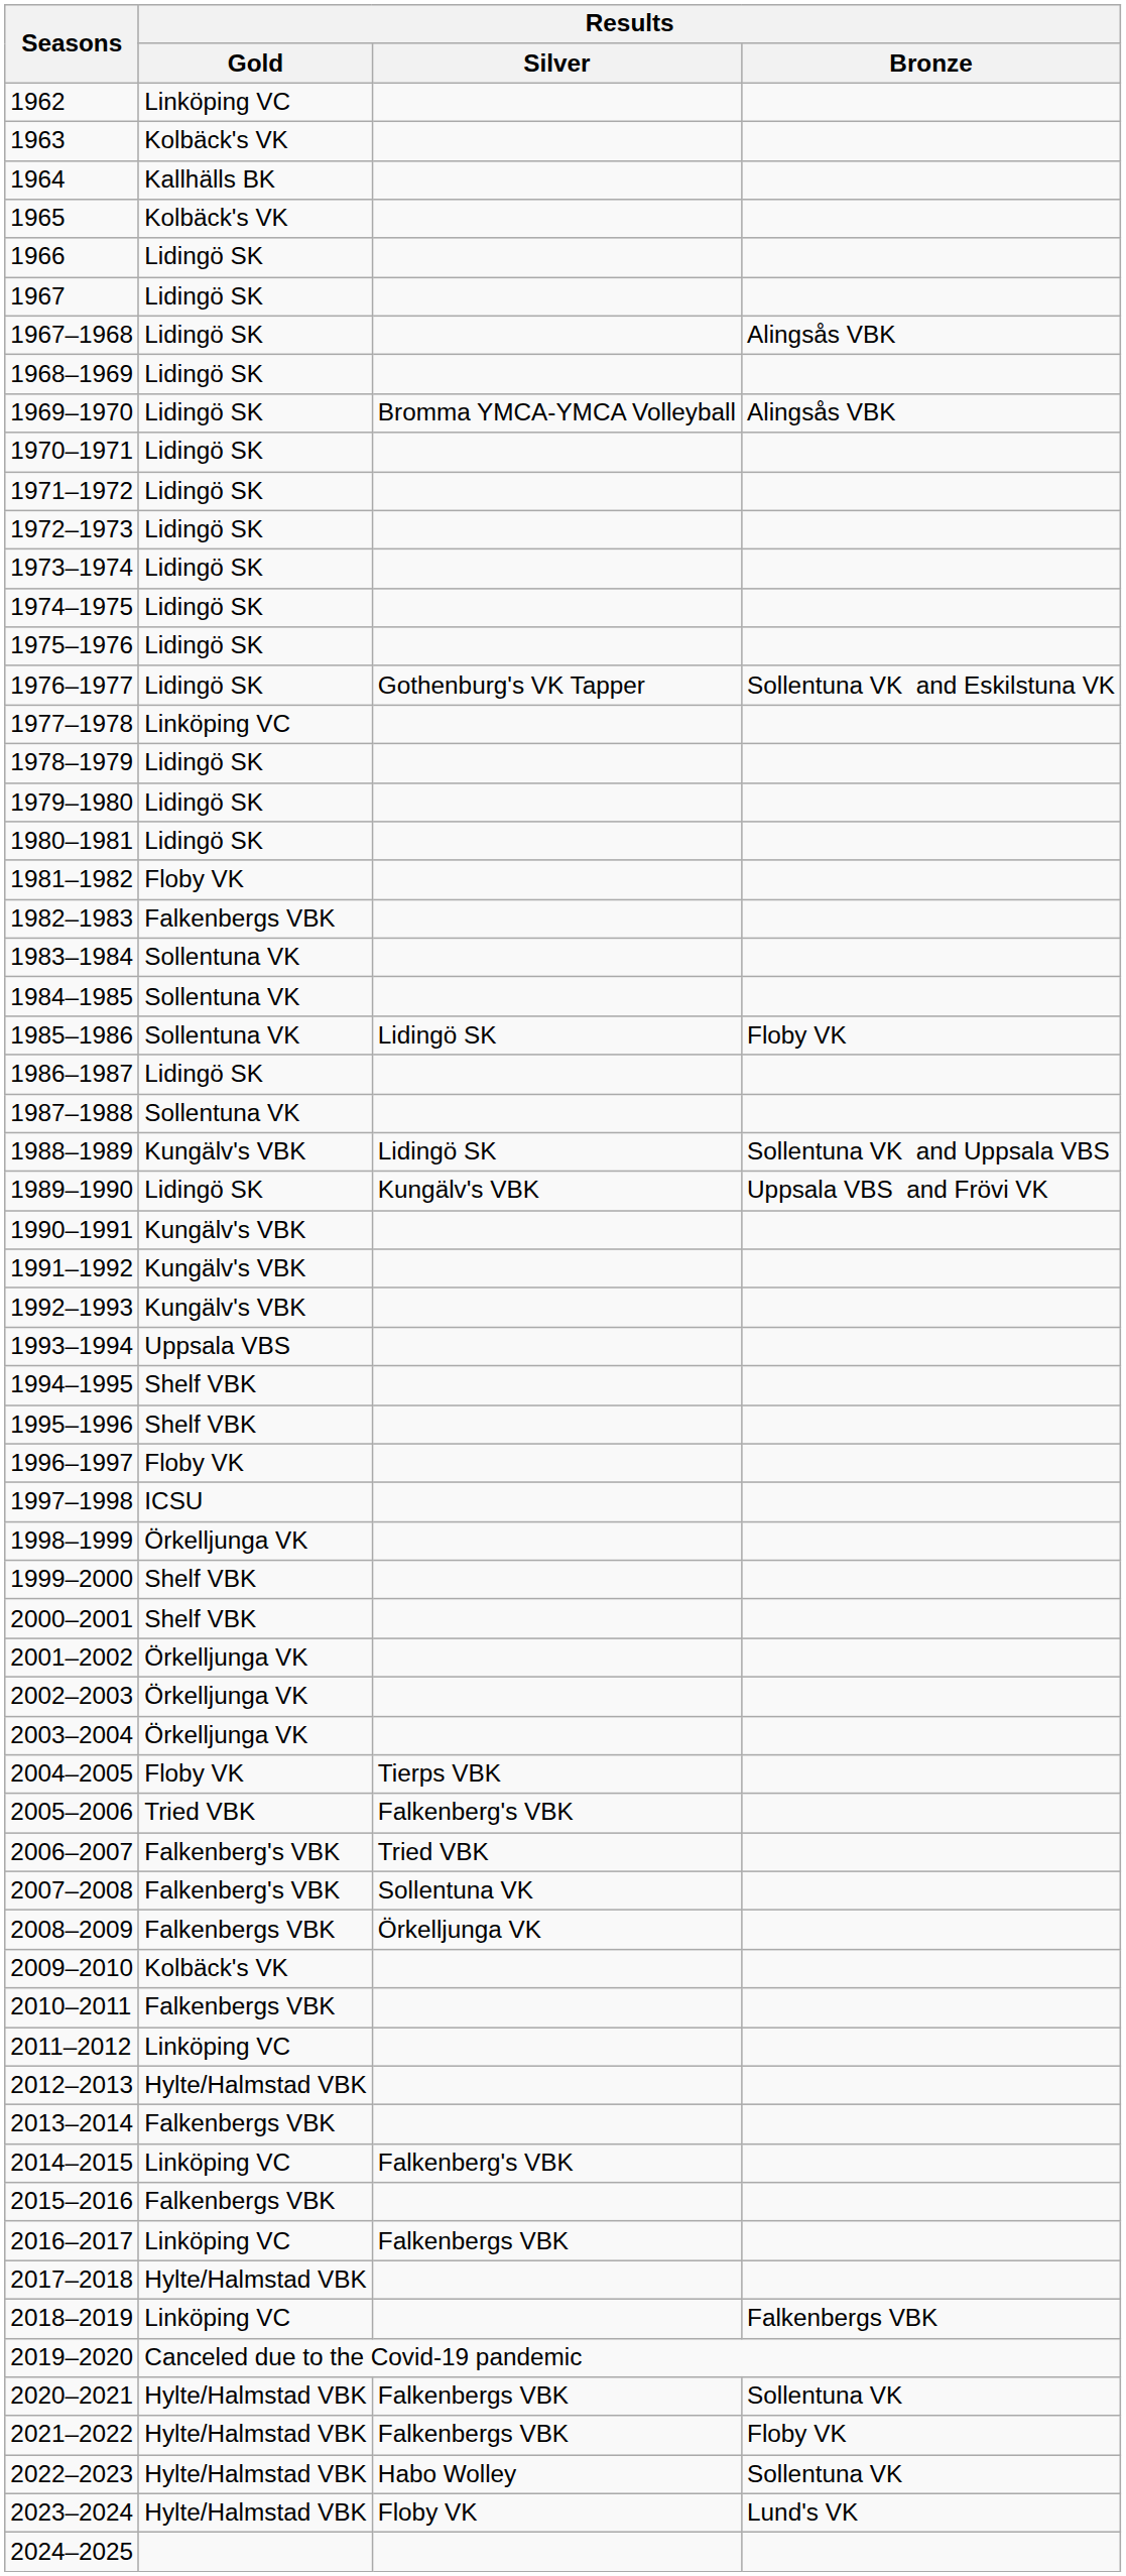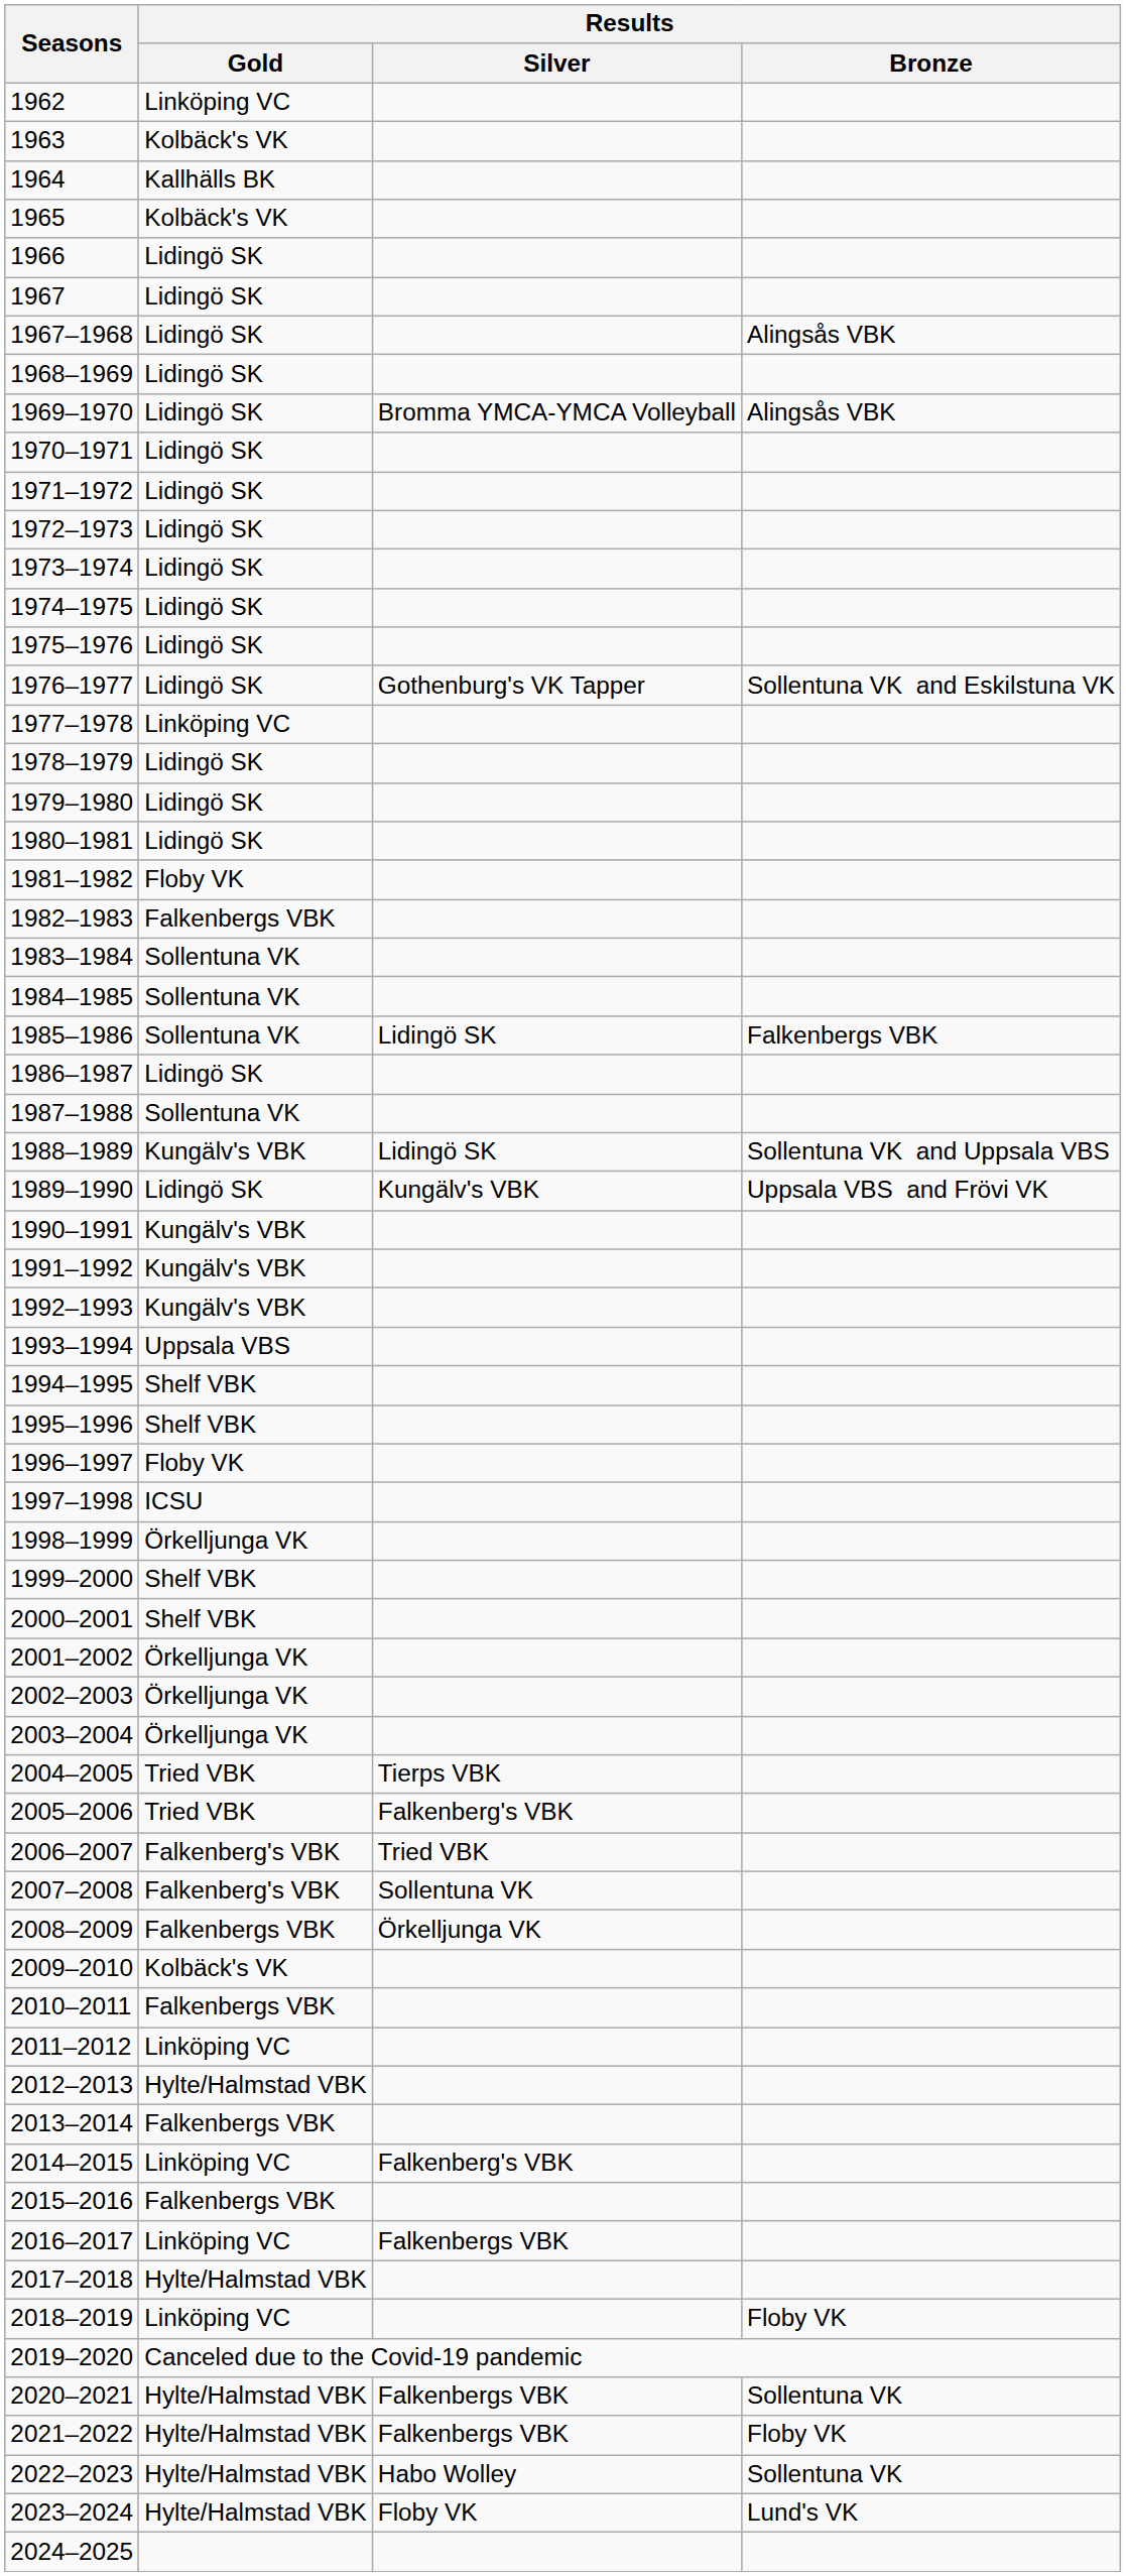 <table class="wikitable">
 <tr>
 <th rowspan="2">Seasons</th>
 <th colspan="3">Results</th>
 </tr>
 <tr>
 <th>Gold</th>
 <th>Silver</th>
 <th>Bronze</th>
 </tr>
 <tr>
 <td>1962</td>
 <td>Linköping VC</td>
 <td></td>
 <td></td>
 </tr>
 <tr>
 <td>1963</td>
 <td>Kolbäck's VK</td>
 <td></td>
 <td></td>
 </tr>
 <tr>
 <td>1964</td>
 <td>Kallhälls BK</td>
 <td></td>
 <td></td>
 </tr>
 <tr>
 <td>1965</td>
 <td>Kolbäck's VK</td>
 <td></td>
 <td></td>
 </tr>
 <tr>
 <td>1966</td>
 <td>Lidingö SK</td>
 <td></td>
 <td></td>
 </tr>
 <tr>
 <td>1967</td>
 <td>Lidingö SK</td>
 <td></td>
 <td></td>
 </tr>
 <tr>
 <td>1967–1968</td>
 <td>Lidingö SK</td>
 <td></td>
 <td>Alingsås VBK</td>
 </tr>
 <tr>
 <td>1968–1969</td>
 <td>Lidingö SK</td>
 <td></td>
 <td></td>
 </tr>
 <tr>
 <td>1969–1970</td>
 <td>Lidingö SK</td>
 <td>Bromma YMCA-YMCA Volleyball</td>
 <td>Alingsås VBK</td>
 </tr>
 <tr>
 <td>1970–1971</td>
 <td>Lidingö SK</td>
 <td></td>
 <td></td>
 </tr>
 <tr>
 <td>1971–1972</td>
 <td>Lidingö SK</td>
 <td></td>
 <td></td>
 </tr>
 <tr>
 <td>1972–1973</td>
 <td>Lidingö SK</td>
 <td></td>
 <td></td>
 </tr>
 <tr>
 <td>1973–1974</td>
 <td>Lidingö SK</td>
 <td></td>
 <td></td>
 </tr>
 <tr>
 <td>1974–1975</td>
 <td>Lidingö SK</td>
 <td></td>
 <td></td>
 </tr>
 <tr>
 <td>1975–1976</td>
 <td>Lidingö SK</td>
 <td></td>
 <td></td>
 </tr>
 <tr>
 <td>1976–1977</td>
 <td>Lidingö SK</td>
 <td>Gothenburg's VK Tapper</td>
 <td>Sollentuna VK  and Eskilstuna VK</td>
 </tr>
 <tr>
 <td>1977–1978</td>
 <td>Linköping VC</td>
 <td></td>
 <td></td>
 </tr>
 <tr>
 <td>1978–1979</td>
 <td>Lidingö SK</td>
 <td></td>
 <td></td>
 </tr>
 <tr>
 <td>1979–1980</td>
 <td>Lidingö SK</td>
 <td></td>
 <td></td>
 </tr>
 <tr>
 <td>1980–1981</td>
 <td>Lidingö SK</td>
 <td></td>
 <td></td>
 </tr>
 <tr>
 <td>1981–1982</td>
 <td>Floby VK</td>
 <td></td>
 <td></td>
 </tr>
 <tr>
 <td>1982–1983</td>
 <td>Falkenbergs VBK</td>
 <td></td>
 <td></td>
 </tr>
 <tr>
 <td>1983–1984</td>
 <td>Sollentuna VK</td>
 <td></td>
 <td></td>
 </tr>
 <tr>
 <td>1984–1985</td>
 <td>Sollentuna VK</td>
 <td></td>
 <td></td>
 </tr>
 <tr>
 <td>1985–1986</td>
 <td>Sollentuna VK</td>
 <td>Lidingö SK</td>
-<td>Floby VK</td>
+<td>Falkenbergs VBK</td>
 </tr>
 <tr>
 <td>1986–1987</td>
 <td>Lidingö SK</td>
 <td></td>
 <td></td>
 </tr>
 <tr>
 <td>1987–1988</td>
 <td>Sollentuna VK</td>
 <td></td>
 <td></td>
 </tr>
 <tr>
 <td>1988–1989</td>
 <td>Kungälv's VBK</td>
 <td>Lidingö SK</td>
 <td>Sollentuna VK  and Uppsala VBS</td>
 </tr>
 <tr>
 <td>1989–1990</td>
 <td>Lidingö SK</td>
 <td>Kungälv's VBK</td>
 <td>Uppsala VBS  and Frövi VK</td>
 </tr>
 <tr>
 <td>1990–1991</td>
 <td>Kungälv's VBK</td>
 <td></td>
 <td></td>
 </tr>
 <tr>
 <td>1991–1992</td>
 <td>Kungälv's VBK</td>
 <td></td>
 <td></td>
 </tr>
 <tr>
 <td>1992–1993</td>
 <td>Kungälv's VBK</td>
 <td></td>
 <td></td>
 </tr>
 <tr>
 <td>1993–1994</td>
 <td>Uppsala VBS</td>
 <td></td>
 <td></td>
 </tr>
 <tr>
 <td>1994–1995</td>
 <td>Shelf VBK</td>
 <td></td>
 <td></td>
 </tr>
 <tr>
 <td>1995–1996</td>
 <td>Shelf VBK</td>
 <td></td>
 <td></td>
 </tr>
 <tr>
 <td>1996–1997</td>
 <td>Floby VK</td>
 <td></td>
 <td></td>
 </tr>
 <tr>
 <td>1997–1998</td>
 <td>ICSU</td>
 <td></td>
 <td></td>
 </tr>
 <tr>
 <td>1998–1999</td>
 <td>Örkelljunga VK</td>
 <td></td>
 <td></td>
 </tr>
 <tr>
 <td>1999–2000</td>
 <td>Shelf VBK</td>
 <td></td>
 <td></td>
 </tr>
 <tr>
 <td>2000–2001</td>
 <td>Shelf VBK</td>
 <td></td>
 <td></td>
 </tr>
 <tr>
 <td>2001–2002</td>
 <td>Örkelljunga VK</td>
 <td></td>
 <td></td>
 </tr>
 <tr>
 <td>2002–2003</td>
 <td>Örkelljunga VK</td>
 <td></td>
 <td></td>
 </tr>
 <tr>
 <td>2003–2004</td>
 <td>Örkelljunga VK</td>
 <td></td>
 <td></td>
 </tr>
 <tr>
 <td>2004–2005</td>
-<td>Floby VK</td>
+<td>Tried VBK</td>
 <td>Tierps VBK</td>
 <td></td>
 </tr>
 <tr>
 <td>2005–2006</td>
 <td>Tried VBK</td>
 <td>Falkenberg's VBK</td>
 <td></td>
 </tr>
 <tr>
 <td>2006–2007</td>
 <td>Falkenberg's VBK</td>
 <td>Tried VBK</td>
 <td></td>
 </tr>
 <tr>
 <td>2007–2008</td>
 <td>Falkenberg's VBK</td>
 <td>Sollentuna VK</td>
 <td></td>
 </tr>
 <tr>
 <td>2008–2009</td>
 <td>Falkenbergs VBK</td>
 <td>Örkelljunga VK</td>
 <td></td>
 </tr>
 <tr>
 <td>2009–2010</td>
 <td>Kolbäck's VK</td>
 <td></td>
 <td></td>
 </tr>
 <tr>
 <td>2010–2011</td>
 <td>Falkenbergs VBK</td>
 <td></td>
 <td></td>
 </tr>
 <tr>
 <td>2011–2012</td>
 <td>Linköping VC</td>
 <td></td>
 <td></td>
 </tr>
 <tr>
 <td>2012–2013</td>
 <td>Hylte/Halmstad VBK</td>
 <td></td>
 <td></td>
 </tr>
 <tr>
 <td>2013–2014</td>
 <td>Falkenbergs VBK</td>
 <td></td>
 <td></td>
 </tr>
 <tr>
 <td>2014–2015</td>
 <td>Linköping VC</td>
 <td>Falkenberg's VBK</td>
 <td></td>
 </tr>
 <tr>
 <td>2015–2016</td>
 <td>Falkenbergs VBK</td>
 <td></td>
 <td></td>
 </tr>
 <tr>
 <td>2016–2017</td>
 <td>Linköping VC</td>
 <td>Falkenbergs VBK</td>
 <td></td>
 </tr>
 <tr>
 <td>2017–2018</td>
 <td>Hylte/Halmstad VBK</td>
 <td></td>
 <td></td>
 </tr>
 <tr>
 <td>2018–2019</td>
 <td>Linköping VC</td>
 <td></td>
-<td>Falkenbergs VBK</td>
+<td>Floby VK</td>
 </tr>
 <tr>
 <td>2019–2020</td>
 <td colspan="3">Canceled due to the Covid-19 pandemic</td>
 </tr>
 <tr>
 <td>2020–2021</td>
 <td>Hylte/Halmstad VBK</td>
 <td>Falkenbergs VBK</td>
 <td>Sollentuna VK</td>
 </tr>
 <tr>
 <td>2021–2022</td>
 <td>Hylte/Halmstad VBK</td>
 <td>Falkenbergs VBK</td>
 <td>Floby VK</td>
 </tr>
 <tr>
 <td>2022–2023</td>
 <td>Hylte/Halmstad VBK</td>
 <td>Habo Wolley</td>
 <td>Sollentuna VK</td>
 </tr>
 <tr>
 <td>2023–2024</td>
 <td>Hylte/Halmstad VBK</td>
 <td>Floby VK</td>
 <td>Lund's VK</td>
 </tr>
 <tr>
 <td>2024–2025</td>
 <td></td>
 <td></td>
 </tr>
 </table>
